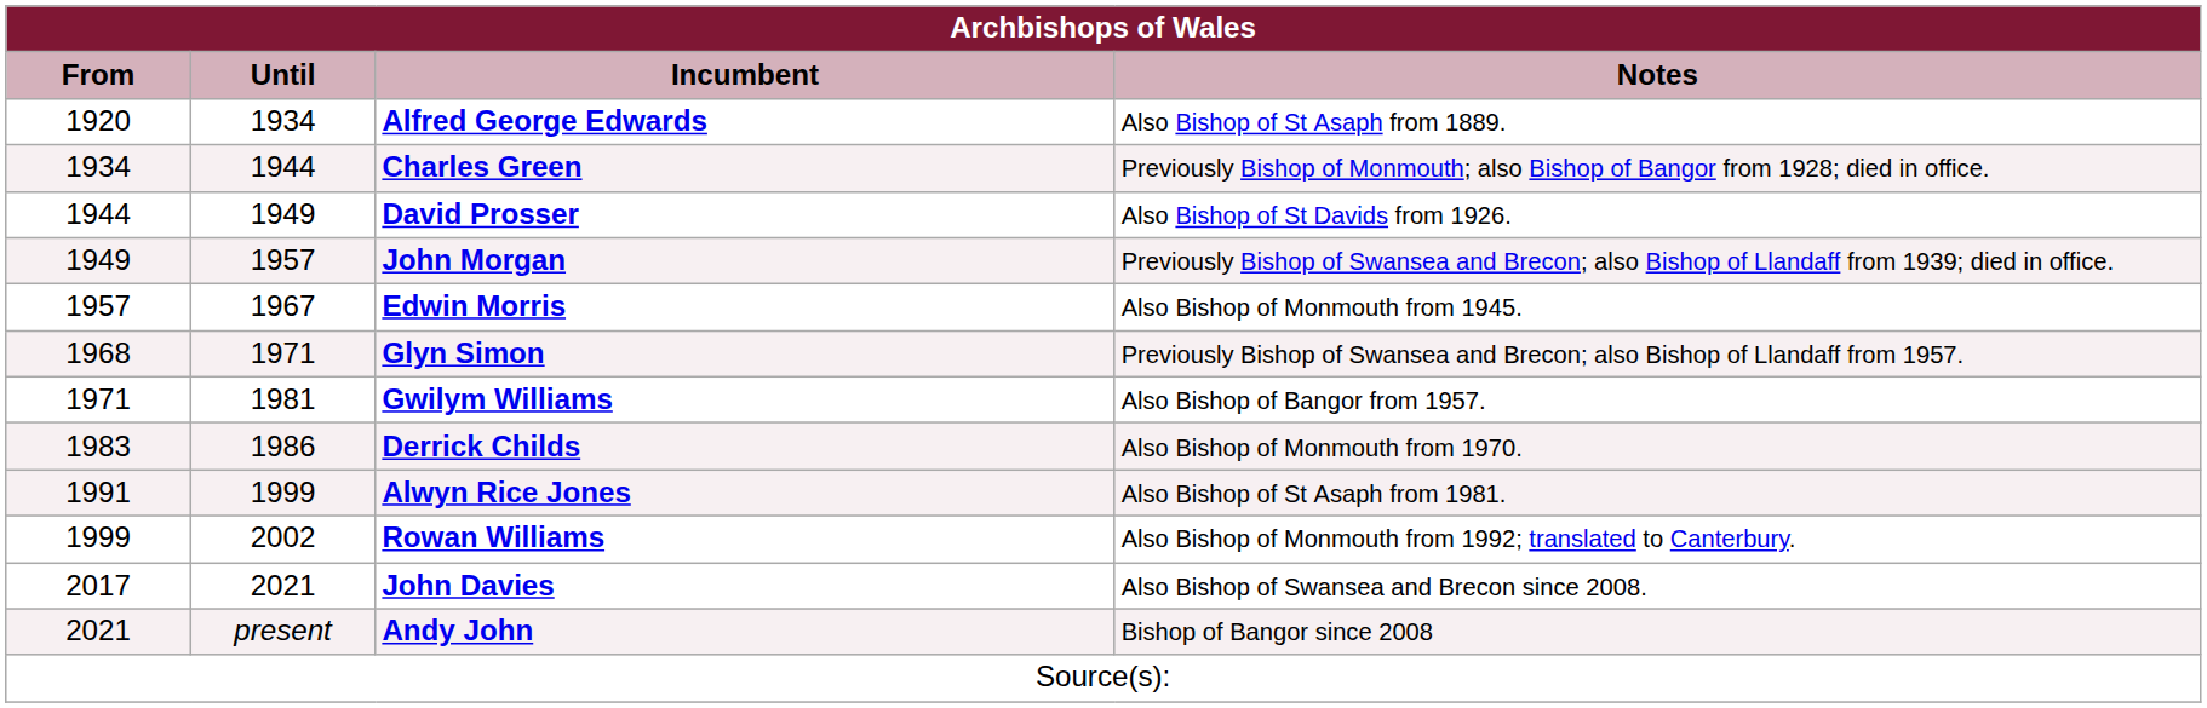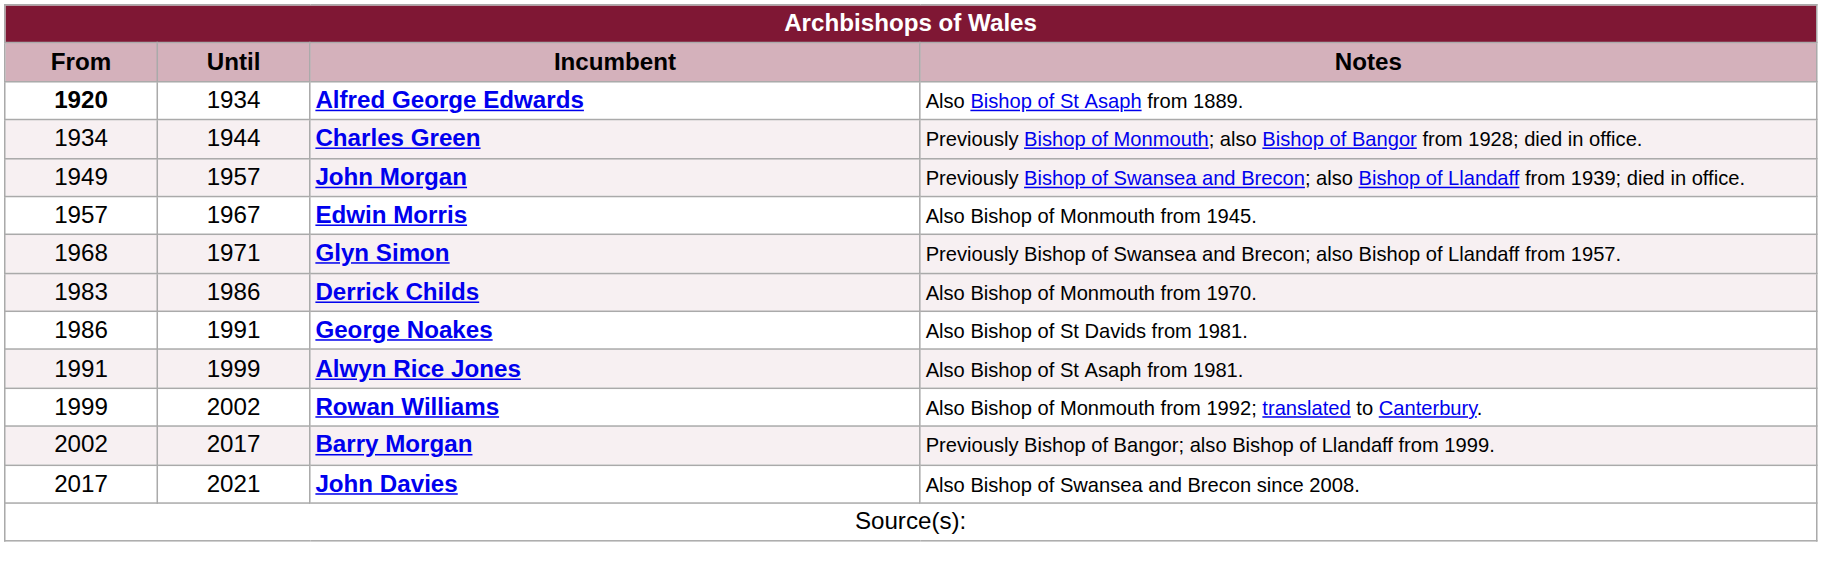 <table class="wikitable" style="width:95%;" border="1" cellpadding="2">
 <tr>
 <th colspan="4" style="background-color: #7F1734; color: white;">Archbishops of Wales</th>
 </tr>
 <tr>
 <th style="background-color: #D4B1BB; width: 8%;">From</th>
 <th style="background-color: #D4B1BB; width: 8%;">Until</th>
 <th style="background-color: #D4B1BB; width: 32%;">Incumbent</th>
 <th style="background-color: #D4B1BB; width: 47%;">Notes</th>
 </tr>
 <tr valign="top" style="background-color: white;">
-<td style="text-align: center;">1920</td>
+<td style="text-align: center;"><strong>1920</strong></td>
 <td style="text-align: center;">1934</td>
 <td> <strong><a href='#'>Alfred George Edwards</a></strong></td>
 <td><small>Also <a href='#'>Bishop of St&nbsp;Asaph</a> from 1889.</small></td>
 </tr>
 <tr valign="top" style="background-color: #F7F0F2;">
 <td style="text-align: center;">1934</td>
 <td style="text-align: center;">1944</td>
 <td> <strong><a href='#'>Charles Green</a></strong></td>
 <td><small>Previously <a href='#'>Bishop of Monmouth</a>; also <a href='#'>Bishop of Bangor</a> from 1928; died in office.</small></td>
-</tr>
-<tr valign="top" style="background-color: white;">
-<td style="text-align: center;">1944</td>
-<td style="text-align: center;">1949</td>
-<td> <strong><a href='#'>David Prosser</a></strong></td>
-<td><small>Also <a href='#'>Bishop of St&nbsp;Davids</a> from 1926.</small></td>
 </tr>
 <tr valign="top" style="background-color: #F7F0F2;">
 <td style="text-align: center;">1949</td>
 <td style="text-align: center;">1957</td>
 <td> <strong><a href='#'>John Morgan</a></strong></td>
 <td><small>Previously <a href='#'>Bishop of Swansea and Brecon</a>; also <a href='#'>Bishop of Llandaff</a> from 1939; died in office.</small></td>
 </tr>
 <tr valign="top" style="background-color: white;">
 <td style="text-align: center;">1957</td>
 <td style="text-align: center;">1967</td>
 <td> <strong><a href='#'>Edwin Morris</a></strong></td>
 <td><small>Also Bishop of Monmouth from 1945.</small></td>
 </tr>
 <tr valign="top" style="background-color: #F7F0F2;">
 <td style="text-align: center;">1968</td>
 <td style="text-align: center;">1971</td>
 <td> <strong><a href='#'>Glyn Simon</a></strong></td>
 <td><small>Previously Bishop of Swansea and Brecon; also Bishop of Llandaff from 1957.</small></td>
 </tr>
-<tr valign="top" style="background-color: white;">
-<td style="text-align: center;">1971</td>
-<td style="text-align: center;">1981</td>
-<td> <strong><a href='#'>Gwilym Williams</a></strong></td>
-<td><small>Also Bishop of Bangor from 1957.</small></td>
-</tr>
 <tr valign="top" style="background-color: #F7F0F2;">
 <td style="text-align: center;">1983</td>
 <td style="text-align: center;">1986</td>
 <td> <strong><a href='#'>Derrick Childs</a></strong></td>
 <td><small>Also Bishop of Monmouth from 1970.</small></td>
+</tr>
+<tr valign="top" style="background-color: white;">
+<td style="text-align: center;">1986</td>
+<td style="text-align: center;">1991</td>
+<td> <strong><a href='#'>George Noakes</a></strong></td>
+<td><small>Also Bishop of St Davids from 1981.</small></td>
 </tr>
 <tr valign="top" style="background-color: #F7F0F2;">
 <td style="text-align: center;">1991</td>
 <td style="text-align: center;">1999</td>
 <td> <strong><a href='#'>Alwyn Rice Jones</a></strong></td>
 <td><small>Also Bishop of St Asaph from 1981.</small></td>
 </tr>
 <tr valign="top" style="background-color: white;">
 <td style="text-align: center;">1999</td>
 <td style="text-align: center;">2002</td>
 <td> <strong><a href='#'>Rowan Williams</a></strong></td>
 <td><small>Also Bishop of Monmouth from 1992; <a href='#'>translated</a> to <a href='#'>Canterbury</a>.</small></td>
 </tr>
+<tr valign="top" style="background-color: #F7F0F2;">
+<td style="text-align: center;">2002</td>
+<td style="text-align: center;">2017</td>
+<td> <strong><a href='#'>Barry Morgan</a></strong></td>
+<td><small>Previously Bishop of Bangor; also Bishop of Llandaff from 1999.</small></td>
+</tr>
 <tr valign="top" style="background-color: white;">
 <td style="text-align: center;">2017</td>
 <td style="text-align: center;">2021</td>
 <td> <strong><a href='#'>John Davies</a></strong></td>
 <td><small>Also Bishop of Swansea and Brecon since 2008.</small></td>
 </tr>
-<tr valign="top" style="background-color: #F7F0F2;">
-<td style="text-align: center;">2021</td>
-<td style="text-align: center;"><em>present</em></td>
-<td> <strong><a href='#'>Andy John</a></strong></td>
-<td><small>Bishop of Bangor since 2008</small></td>
-</tr>
 <tr valign="top" style="background-color: white;">
 <td align=center colspan="4">Source(s):</td>
 </tr>
 </table>
